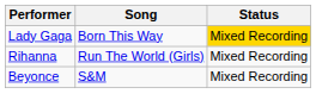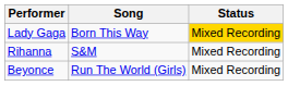 <table class="wikitable">
 <tr>
 <th>Performer</th>
 <th>Song</th>
 <th>Status</th>
 </tr>
 <tr>
 <td><a href='#'>Lady Gaga</a></td>
 <td><a href='#'>Born This Way</a></td>
 <td style="background: gold;">Mixed Recording</td>
 </tr>
 <tr>
 <td><a href='#'>Rihanna</a></td>
-<td><a href='#'>Run The World (Girls)</a></td>
+<td><a href='#'>S&M</a></td>
 <td>Mixed Recording</td>
 </tr>
 <tr>
 <td><a href='#'>Beyonce</a></td>
-<td><a href='#'>S&M</a></td>
+<td><a href='#'>Run The World (Girls)</a></td>
 <td>Mixed Recording</td>
 </tr>
 </table>
